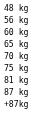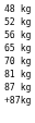 <table>
 <tr>
 <td>48 kg</td>
 <td></td>
 <td></td>
 <td></td>
 </tr>
 <tr>
-<td>56 kg</td>
+<td>52 kg</td>
 <td></td>
 <td></td>
 <td></td>
 </tr>
 <tr>
-<td>60 kg</td>
+<td>56 kg</td>
 <td></td>
 <td></td>
 <td></td>
 </tr>
 <tr>
 <td>65 kg</td>
 <td></td>
 <td></td>
 <td></td>
 </tr>
 <tr>
 <td>70 kg</td>
-<td></td>
-<td></td>
-<td></td>
-</tr>
-<tr>
-<td>75 kg</td>
 <td></td>
 <td></td>
 <td></td>
 </tr>
 <tr>
 <td>81 kg</td>
 <td></td>
 <td></td>
 <td></td>
 </tr>
 <tr>
 <td>87 kg</td>
 <td></td>
 <td></td>
 <td></td>
 </tr>
 <tr>
 <td>+87kg</td>
 <td></td>
 <td></td>
 <td></td>
 </tr>
 </table>
